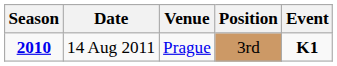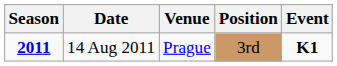 <table class="wikitable" style="text-align:center; font-size:95%;">
 <tr>
 <th>Season</th>
 <th>Date</th>
 <th>Venue</th>
 <th>Position</th>
 <th>Event</th>
 </tr>
 <tr>
-<td><strong><a href='#'>2010</a></strong></td>
+<td><strong><a href='#'>2011</a></strong></td>
 <td align=right>14 Aug 2011</td>
 <td align=left><a href='#'>Prague</a></td>
 <td bgcolor=cc9966>3rd</td>
 <td><strong>K1</strong></td>
 </tr>
 </table>
